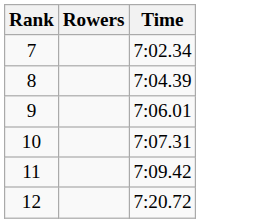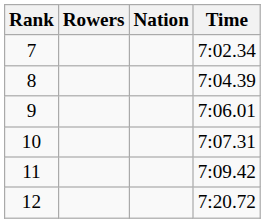 <table class="wikitable sortable" style="text-align:center">
 <tr>
 <th>Rank</th>
 <th>Rowers</th>
+<th>Nation</th>
 <th>Time</th>
 </tr>
 <tr>
 <td>7</td>
 <td align=left data-sort-value="Bermúdez, José Manuel"></td>
+<td align=left></td>
 <td>7:02.34</td>
 </tr>
 <tr>
 <td>8</td>
 <td align=left data-sort-value="Radev, Vasil"></td>
+<td align=left></td>
 <td>7:04.39</td>
 </tr>
 <tr>
 <td>9</td>
 <td align=left data-sort-value="Fusaro, Roberto"></td>
+<td align=left></td>
 <td>7:06.01</td>
 </tr>
 <tr>
 <td>10</td>
 <td align=left data-sort-value="Ford, Bruce"></td>
+<td align=left></td>
 <td>7:07.31</td>
 </tr>
 <tr>
 <td>11</td>
 <td align=left data-sort-value="Sætersdal, Per"></td>
+<td align=left></td>
 <td>7:09.42</td>
 </tr>
 <tr>
 <td>12</td>
 <td align=left data-sort-value="Karppinen, Reima"></td>
+<td align=left></td>
 <td>7:20.72</td>
 </tr>
 </table>
